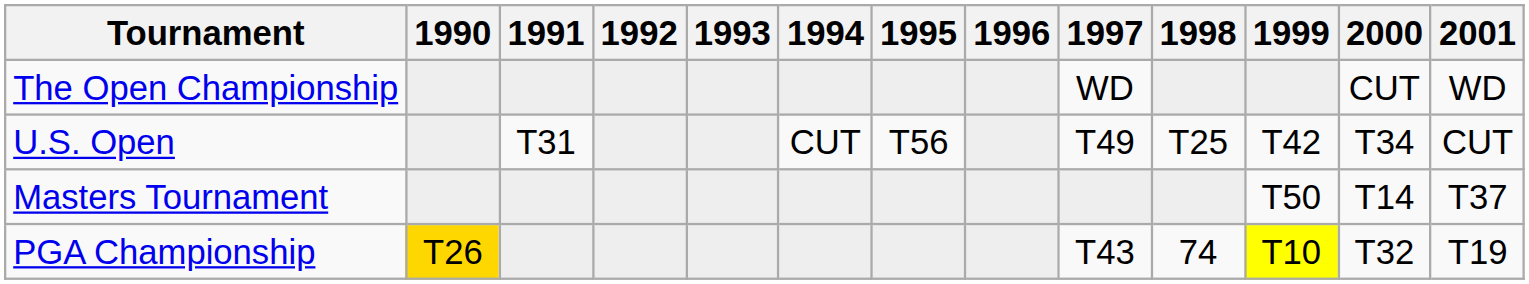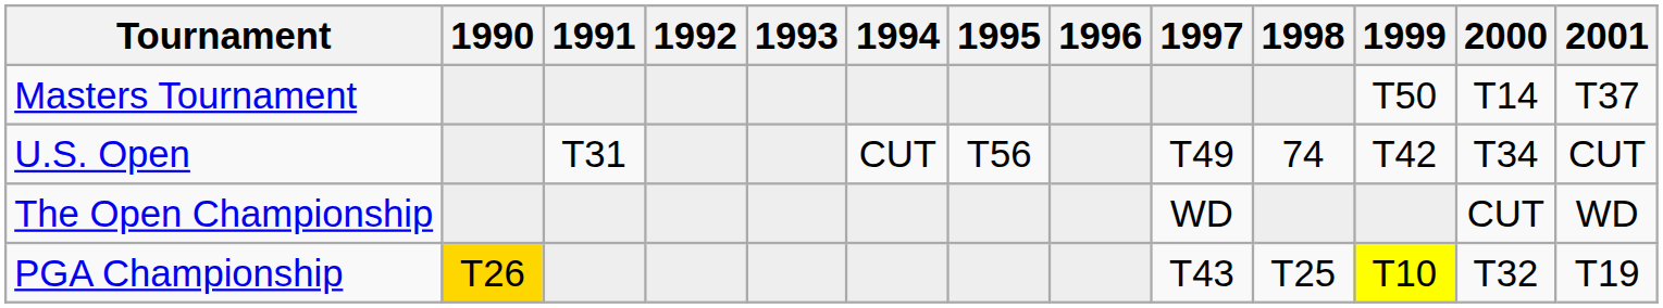 <table class="wikitable" style="font-size:95%;text-align:center;">
 <tr>
 <th>Tournament</th>
 <th>1990</th>
 <th>1991</th>
 <th>1992</th>
 <th>1993</th>
 <th>1994</th>
 <th>1995</th>
 <th>1996</th>
 <th>1997</th>
 <th>1998</th>
 <th>1999</th>
 <th>2000</th>
 <th>2001</th>
 </tr>
 <tr>
+<td align=left><a href='#'>Masters Tournament</a></td>
+<td style="background:#eeeeee;"></td>
+<td style="background:#eeeeee;"></td>
+<td style="background:#eeeeee;"></td>
+<td style="background:#eeeeee;"></td>
+<td style="background:#eeeeee;"></td>
+<td style="background:#eeeeee;"></td>
+<td style="background:#eeeeee;"></td>
+<td style="background:#eeeeee;"></td>
+<td style="background:#eeeeee;"></td>
+<td>T50</td>
+<td>T14</td>
+<td>T37</td>
+</tr>
+<tr>
+<td align=left><a href='#'>U.S. Open</a></td>
+<td style="background:#eeeeee;"></td>
+<td>T31</td>
+<td style="background:#eeeeee;"></td>
+<td style="background:#eeeeee;"></td>
+<td>CUT</td>
+<td>T56</td>
+<td style="background:#eeeeee;"></td>
+<td>T49</td>
+<td>74</td>
+<td>T42</td>
+<td>T34</td>
+<td>CUT</td>
+</tr>
+<tr>
 <td align=left><a href='#'>The Open Championship</a></td>
 <td style="background:#eeeeee;"></td>
 <td style="background:#eeeeee;"></td>
 <td style="background:#eeeeee;"></td>
 <td style="background:#eeeeee;"></td>
 <td style="background:#eeeeee;"></td>
 <td style="background:#eeeeee;"></td>
 <td style="background:#eeeeee;"></td>
 <td>WD</td>
 <td style="background:#eeeeee;"></td>
 <td style="background:#eeeeee;"></td>
 <td>CUT</td>
 <td>WD</td>
 </tr>
 <tr>
-<td align=left><a href='#'>U.S. Open</a></td>
-<td style="background:#eeeeee;"></td>
-<td>T31</td>
-<td style="background:#eeeeee;"></td>
-<td style="background:#eeeeee;"></td>
-<td>CUT</td>
-<td>T56</td>
-<td style="background:#eeeeee;"></td>
-<td>T49</td>
-<td>T25</td>
-<td>T42</td>
-<td>T34</td>
-<td>CUT</td>
-</tr>
-<tr>
-<td align=left><a href='#'>Masters Tournament</a></td>
-<td style="background:#eeeeee;"></td>
-<td style="background:#eeeeee;"></td>
-<td style="background:#eeeeee;"></td>
-<td style="background:#eeeeee;"></td>
-<td style="background:#eeeeee;"></td>
-<td style="background:#eeeeee;"></td>
-<td style="background:#eeeeee;"></td>
-<td style="background:#eeeeee;"></td>
-<td style="background:#eeeeee;"></td>
-<td>T50</td>
-<td>T14</td>
-<td>T37</td>
-</tr>
-<tr>
 <td align=left><a href='#'>PGA Championship</a></td>
 <td style="background: gold;">T26</td>
 <td style="background:#eeeeee;"></td>
 <td style="background:#eeeeee;"></td>
 <td style="background:#eeeeee;"></td>
 <td style="background:#eeeeee;"></td>
 <td style="background:#eeeeee;"></td>
 <td style="background:#eeeeee;"></td>
 <td>T43</td>
-<td>74</td>
+<td>T25</td>
 <td style="background:yellow;">T10</td>
 <td>T32</td>
 <td>T19</td>
 </tr>
 </table>
